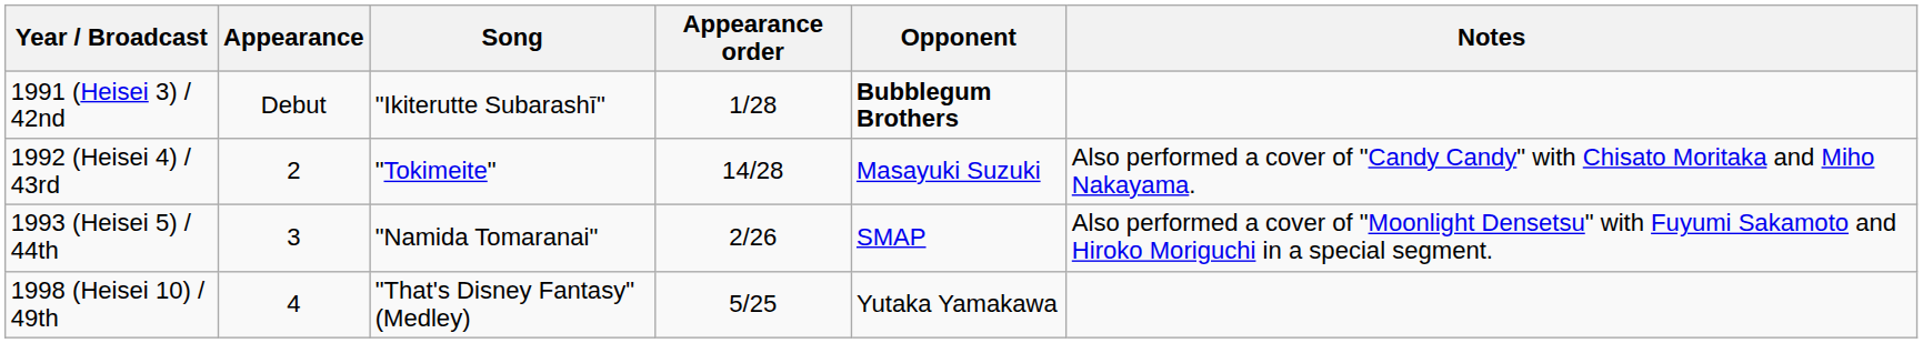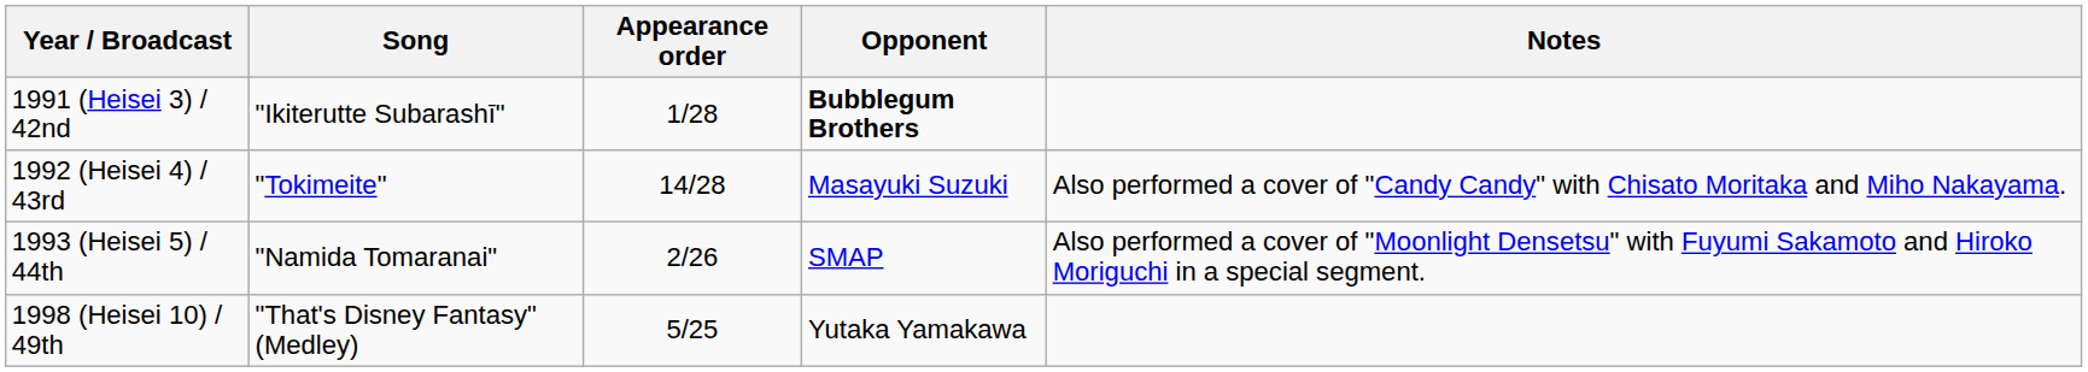 <table class=wikitable>
 <tr>
 <th>Year / Broadcast</th>
-<th>Appearance</th>
 <th>Song</th>
 <th>Appearance order</th>
 <th>Opponent</th>
 <th>Notes</th>
 </tr>
 <tr>
 <td>1991 (<a href='#'>Heisei</a> 3) / 42nd</td>
-<td align=center>Debut</td>
 <td>"Ikiterutte Subarashī"</td>
 <td align=center>1/28</td>
 <td><strong>Bubblegum Brothers</strong></td>
 <td></td>
 </tr>
 <tr>
 <td>1992 (Heisei 4) / 43rd</td>
-<td align=center>2</td>
 <td>"<a href='#'>Tokimeite</a>"</td>
 <td align=center>14/28</td>
 <td><a href='#'>Masayuki Suzuki</a></td>
 <td>Also performed a cover of "<a href='#'>Candy Candy</a>" with <a href='#'>Chisato Moritaka</a> and <a href='#'>Miho Nakayama</a>.</td>
 </tr>
 <tr>
 <td>1993 (Heisei 5) / 44th</td>
-<td align=center>3</td>
 <td>"Namida Tomaranai"</td>
 <td align=center>2/26</td>
 <td><a href='#'>SMAP</a></td>
 <td>Also performed a cover of "<a href='#'>Moonlight Densetsu</a>" with <a href='#'>Fuyumi Sakamoto</a> and <a href='#'>Hiroko Moriguchi</a> in a special segment.</td>
 </tr>
 <tr>
 <td>1998 (Heisei 10) / 49th</td>
-<td align=center>4</td>
 <td>"That's Disney Fantasy" (Medley)</td>
 <td align=center>5/25</td>
 <td>Yutaka Yamakawa</td>
 <td></td>
 </tr>
 </table>
